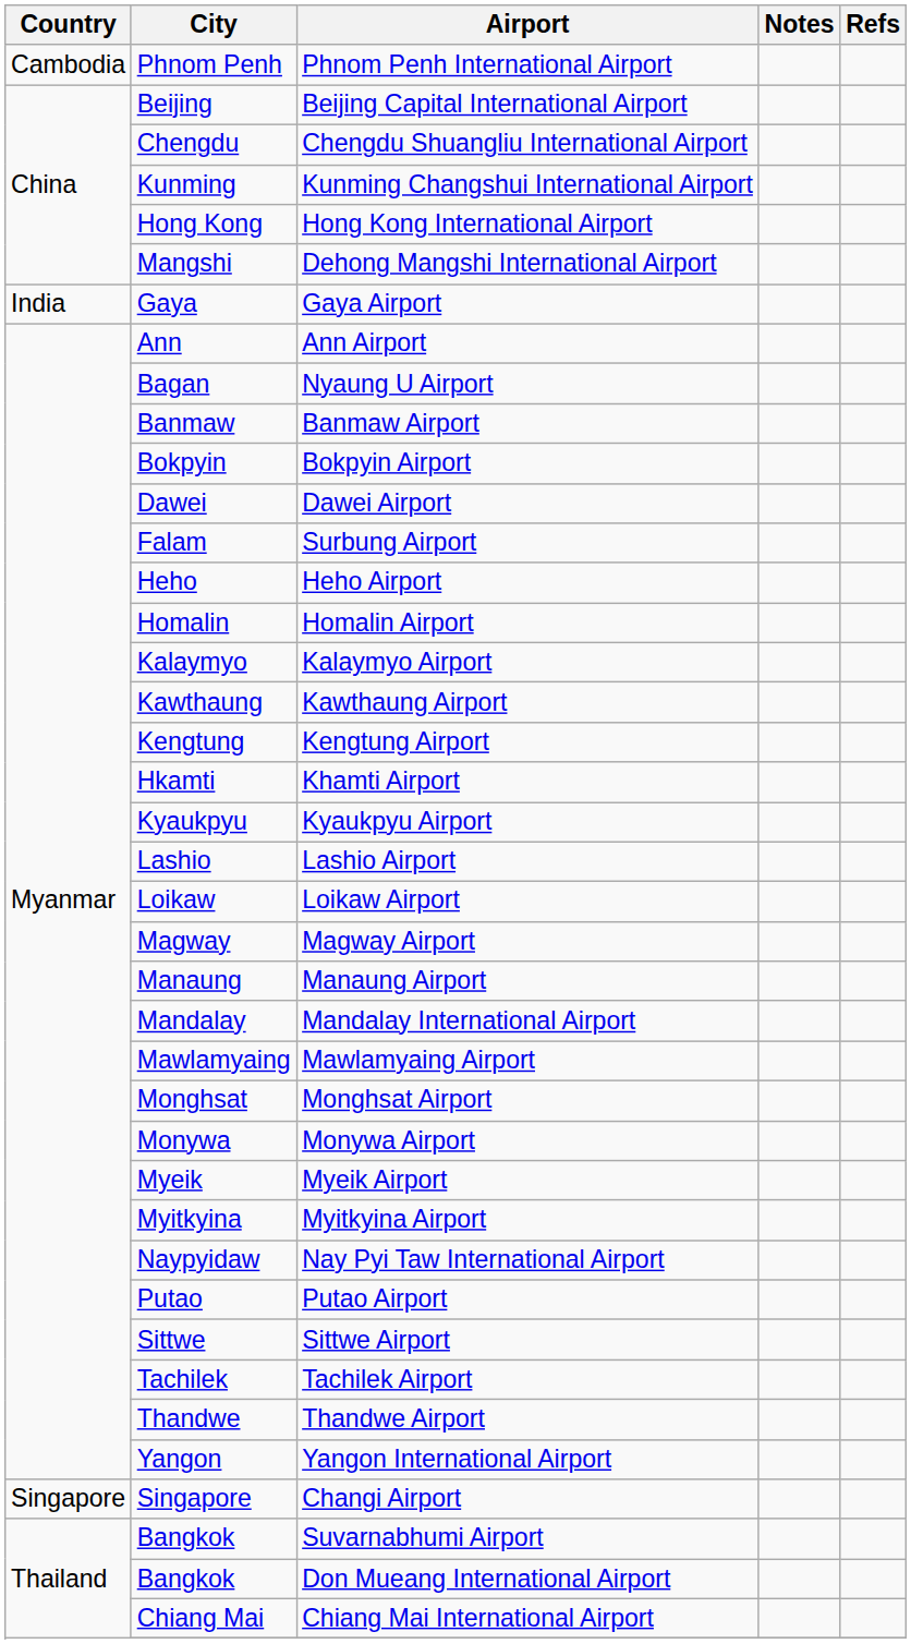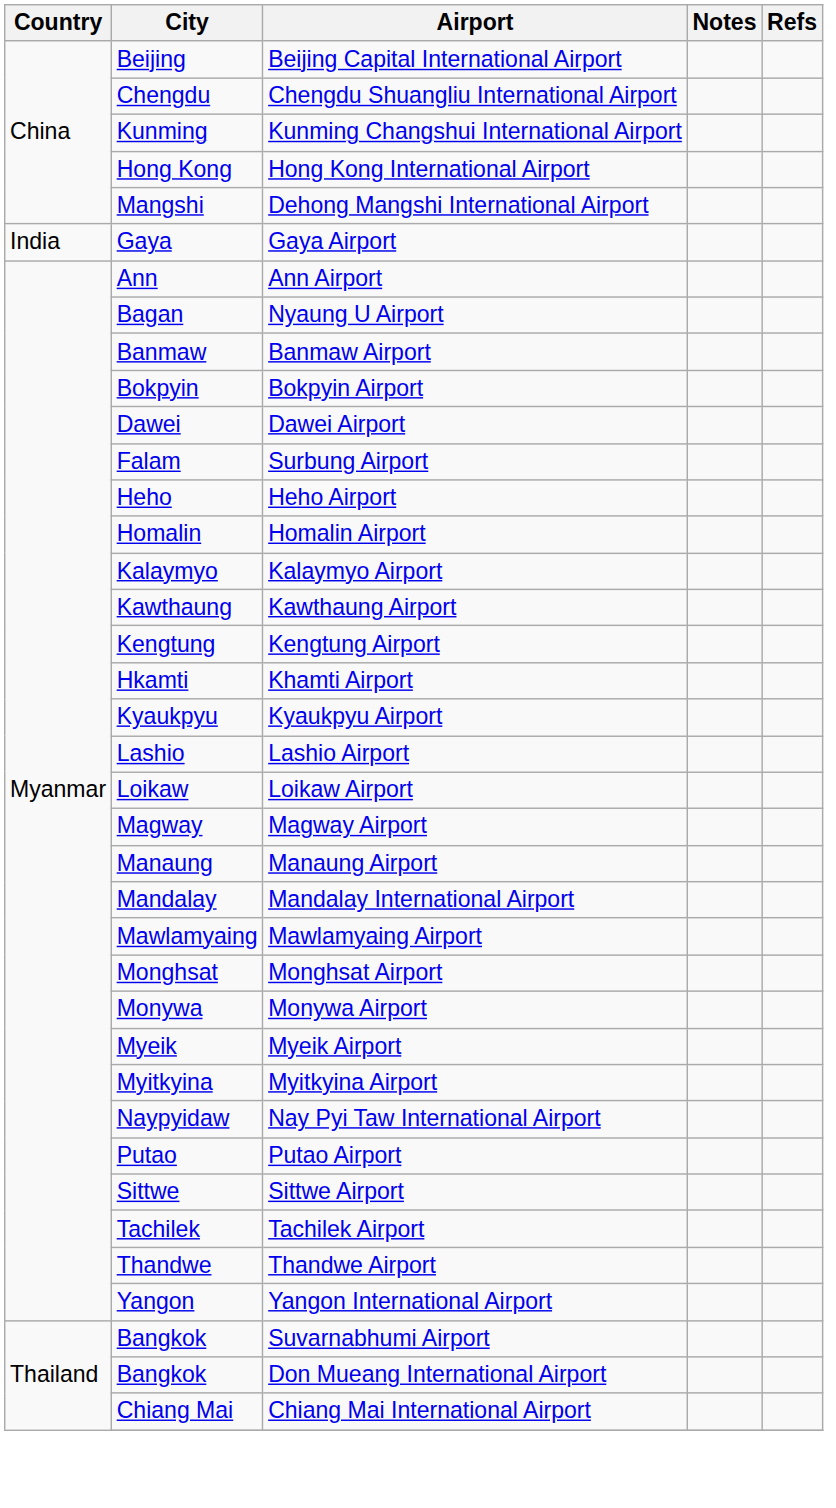 <table class="wikitable sortable">
 <tr>
 <th>Country</th>
 <th>City</th>
 <th>Airport</th>
 <th>Notes</th>
 <th>Refs</th>
-</tr>
-<tr>
-<td>Cambodia</td>
-<td><a href='#'>Phnom Penh</a></td>
-<td><a href='#'>Phnom Penh International Airport</a></td>
-<td></td>
-<td align=center></td>
 </tr>
 <tr>
 <td rowspan="5">China</td>
 <td><a href='#'>Beijing</a></td>
 <td><a href='#'>Beijing Capital International Airport</a></td>
 <td></td>
 <td align=center></td>
 </tr>
 <tr>
 <td><a href='#'>Chengdu</a></td>
 <td><a href='#'>Chengdu Shuangliu International Airport</a></td>
 <td></td>
 <td align=center></td>
 </tr>
 <tr>
 <td><a href='#'>Kunming</a></td>
 <td><a href='#'>Kunming Changshui International Airport</a></td>
 <td align=center></td>
 <td align=center></td>
 </tr>
 <tr>
 <td><a href='#'>Hong Kong</a></td>
 <td><a href='#'>Hong Kong International Airport</a></td>
 <td></td>
 <td align=center></td>
 </tr>
 <tr>
 <td><a href='#'>Mangshi</a></td>
 <td><a href='#'>Dehong Mangshi International Airport</a></td>
 <td align=center></td>
 <td align=center></td>
 </tr>
 <tr>
 <td>India</td>
 <td><a href='#'>Gaya</a></td>
 <td><a href='#'>Gaya Airport</a></td>
 <td></td>
 <td align=center></td>
 </tr>
 <tr>
 <td rowspan="29">Myanmar</td>
 <td><a href='#'>Ann</a></td>
 <td><a href='#'>Ann Airport</a></td>
 <td align=center></td>
 <td align="center"></td>
 </tr>
 <tr>
 <td><a href='#'>Bagan</a></td>
 <td><a href='#'>Nyaung U Airport</a></td>
 <td align=center></td>
 <td align=center></td>
 </tr>
 <tr>
 <td><a href='#'>Banmaw</a></td>
 <td><a href='#'>Banmaw Airport</a></td>
 <td align=center></td>
 <td align=center></td>
 </tr>
 <tr>
 <td><a href='#'>Bokpyin</a></td>
 <td><a href='#'>Bokpyin Airport</a></td>
 <td align=center></td>
 <td align=center></td>
 </tr>
 <tr>
 <td><a href='#'>Dawei</a></td>
 <td><a href='#'>Dawei Airport</a></td>
 <td align=center></td>
 <td align=center></td>
 </tr>
 <tr>
 <td><a href='#'>Falam</a></td>
 <td><a href='#'>Surbung Airport</a></td>
 <td align=center></td>
 </tr>
 <tr>
 <td><a href='#'>Heho</a></td>
 <td><a href='#'>Heho Airport</a></td>
 <td align=center></td>
 <td align=center></td>
 </tr>
 <tr>
 <td><a href='#'>Homalin</a></td>
 <td><a href='#'>Homalin Airport</a></td>
 <td align=center></td>
 <td align=center></td>
 </tr>
 <tr>
 <td><a href='#'>Kalaymyo</a></td>
 <td><a href='#'>Kalaymyo Airport</a></td>
 <td align=center></td>
 <td align=center></td>
 </tr>
 <tr>
 <td><a href='#'>Kawthaung</a></td>
 <td><a href='#'>Kawthaung Airport</a></td>
 <td align=center></td>
 <td align=center></td>
 </tr>
 <tr>
 <td><a href='#'>Kengtung</a></td>
 <td><a href='#'>Kengtung Airport</a></td>
 <td align=center></td>
 <td align=center></td>
 </tr>
 <tr>
 <td><a href='#'>Hkamti</a></td>
 <td><a href='#'>Khamti Airport</a></td>
 <td align=center></td>
 <td align=center></td>
 </tr>
 <tr>
 <td><a href='#'>Kyaukpyu</a></td>
 <td><a href='#'>Kyaukpyu Airport</a></td>
 <td align=center></td>
 <td align=center></td>
 </tr>
 <tr>
 <td><a href='#'>Lashio</a></td>
 <td><a href='#'>Lashio Airport</a></td>
 <td></td>
 <td align="center"></td>
 </tr>
 <tr>
 <td><a href='#'>Loikaw</a></td>
 <td><a href='#'>Loikaw Airport</a></td>
 <td align=center></td>
 <td align=center></td>
 </tr>
 <tr>
 <td><a href='#'>Magway</a></td>
 <td><a href='#'>Magway Airport</a></td>
 <td align=center></td>
 <td align=center></td>
 </tr>
 <tr>
 <td><a href='#'>Manaung</a></td>
 <td><a href='#'>Manaung Airport</a></td>
 <td align=center></td>
 </tr>
 <tr>
 <td><a href='#'>Mandalay</a></td>
 <td><a href='#'>Mandalay International Airport</a></td>
 <td></td>
 <td align=center></td>
 </tr>
 <tr>
 <td><a href='#'>Mawlamyaing</a></td>
 <td><a href='#'>Mawlamyaing Airport</a></td>
 <td align=center></td>
 <td align=center></td>
 </tr>
 <tr>
 <td><a href='#'>Monghsat</a></td>
 <td><a href='#'>Monghsat Airport</a></td>
 <td align=center></td>
 <td align=center></td>
 </tr>
 <tr>
 <td><a href='#'>Monywa</a></td>
 <td><a href='#'>Monywa Airport</a></td>
 <td align=center></td>
 <td align=center></td>
 </tr>
 <tr>
 <td><a href='#'>Myeik</a></td>
 <td><a href='#'>Myeik Airport</a></td>
 <td align=center></td>
 <td align=center></td>
 </tr>
 <tr>
 <td><a href='#'>Myitkyina</a></td>
 <td><a href='#'>Myitkyina Airport</a></td>
 <td align=center></td>
 <td align=center></td>
 </tr>
 <tr>
 <td><a href='#'>Naypyidaw</a></td>
 <td><a href='#'>Nay Pyi Taw International Airport</a></td>
 <td></td>
 <td align=center></td>
 </tr>
 <tr>
 <td><a href='#'>Putao</a></td>
 <td><a href='#'>Putao Airport</a></td>
 <td align=center></td>
 <td align=center></td>
 </tr>
 <tr>
 <td><a href='#'>Sittwe</a></td>
 <td><a href='#'>Sittwe Airport</a></td>
 <td align=center></td>
 <td align=center></td>
 </tr>
 <tr>
 <td><a href='#'>Tachilek</a></td>
 <td><a href='#'>Tachilek Airport</a></td>
 <td align=center></td>
 <td align=center></td>
 </tr>
 <tr>
 <td><a href='#'>Thandwe</a></td>
 <td><a href='#'>Thandwe Airport</a></td>
 <td align=center></td>
 <td align=center></td>
 </tr>
 <tr>
 <td><a href='#'>Yangon</a></td>
 <td><a href='#'>Yangon International Airport</a></td>
 <td></td>
 <td align=center></td>
 </tr>
 <tr>
-<td>Singapore</td>
-<td><a href='#'>Singapore</a></td>
-<td><a href='#'>Changi Airport</a></td>
-<td align=center></td>
-<td align=center></td>
-</tr>
-<tr>
 <td rowspan="4">Thailand</td>
 <td><a href='#'>Bangkok</a></td>
 <td><a href='#'>Suvarnabhumi Airport</a></td>
 <td align=center></td>
 <td align=center></td>
 </tr>
 <tr>
 <td><a href='#'>Bangkok</a></td>
 <td><a href='#'>Don Mueang International Airport</a></td>
 <td align=center></td>
 <td align=center></td>
 </tr>
 <tr>
 <td><a href='#'>Chiang Mai</a></td>
 <td><a href='#'>Chiang Mai International Airport</a></td>
 <td align=center></td>
 <td align=center></td>
 </tr>
 <tr>
 </tr>
 </table>
